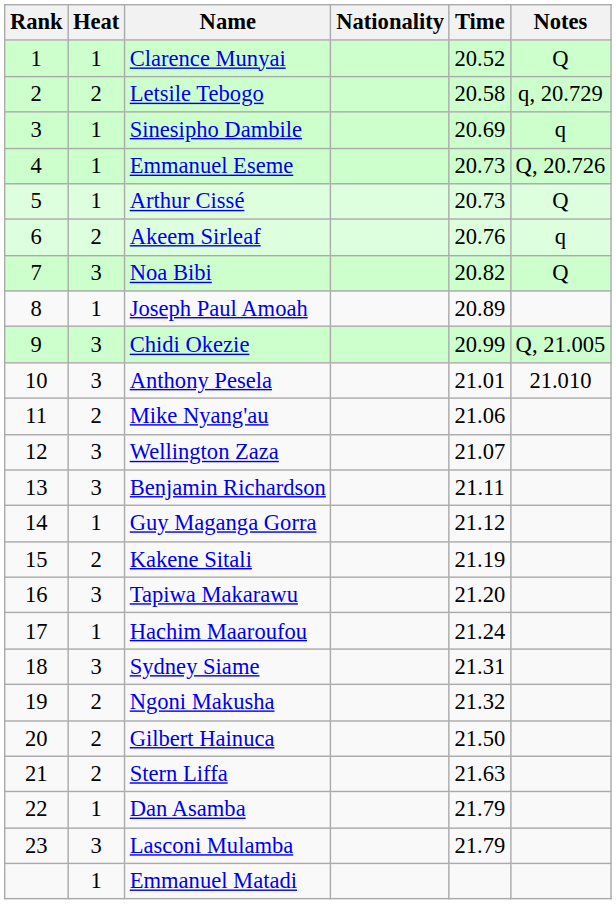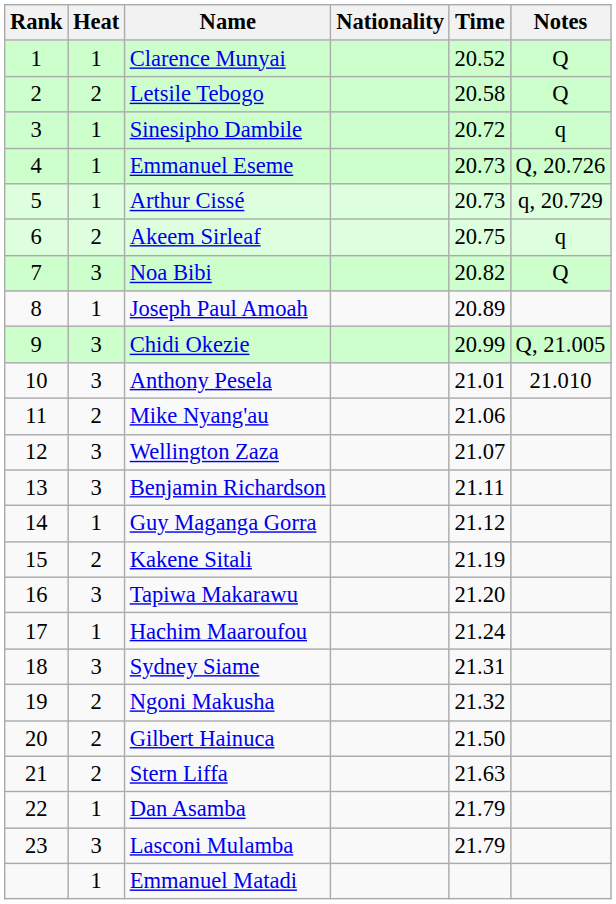 <table class="wikitable sortable" style="text-align:center">
 <tr>
 <th>Rank</th>
 <th>Heat</th>
 <th>Name</th>
 <th>Nationality</th>
 <th>Time</th>
 <th>Notes</th>
 </tr>
 <tr bgcolor=ccffcc>
 <td>1</td>
 <td>1</td>
 <td align=left><a href='#'>Clarence Munyai</a></td>
 <td align=left></td>
 <td>20.52</td>
 <td>Q</td>
 </tr>
 <tr bgcolor=ccffcc>
 <td>2</td>
 <td>2</td>
 <td align=left><a href='#'>Letsile Tebogo</a></td>
 <td align=left></td>
 <td>20.58</td>
-<td>q, 20.729</td>
+<td>Q</td>
 </tr>
 <tr bgcolor=ccffcc>
 <td>3</td>
 <td>1</td>
 <td align=left><a href='#'>Sinesipho Dambile</a></td>
 <td align=left></td>
-<td>20.69</td>
+<td>20.72</td>
 <td>q</td>
 </tr>
 <tr bgcolor=ccffcc>
 <td>4</td>
 <td>1</td>
 <td align=left><a href='#'>Emmanuel Eseme</a></td>
 <td align=left></td>
 <td>20.73</td>
 <td>Q, 20.726</td>
 </tr>
 <tr bgcolor=ddffdd>
 <td>5</td>
 <td>1</td>
 <td align=left><a href='#'>Arthur Cissé</a></td>
 <td align=left></td>
 <td>20.73</td>
-<td>Q</td>
+<td>q, 20.729</td>
 </tr>
 <tr bgcolor=ddffdd>
 <td>6</td>
 <td>2</td>
 <td align=left><a href='#'>Akeem Sirleaf</a></td>
 <td align=left></td>
-<td>20.76</td>
+<td>20.75</td>
 <td>q</td>
 </tr>
 <tr bgcolor=ccffcc>
 <td>7</td>
 <td>3</td>
 <td align=left><a href='#'>Noa Bibi</a></td>
 <td align=left></td>
 <td>20.82</td>
 <td>Q</td>
 </tr>
 <tr>
 <td>8</td>
 <td>1</td>
 <td align=left><a href='#'>Joseph Paul Amoah</a></td>
 <td align=left></td>
 <td>20.89</td>
 <td></td>
 </tr>
 <tr bgcolor=ccffcc>
 <td>9</td>
 <td>3</td>
 <td align=left><a href='#'>Chidi Okezie</a></td>
 <td align=left></td>
 <td>20.99</td>
 <td>Q, 21.005</td>
 </tr>
 <tr>
 <td>10</td>
 <td>3</td>
 <td align=left><a href='#'>Anthony Pesela</a></td>
 <td align=left></td>
 <td>21.01</td>
 <td>21.010</td>
 </tr>
 <tr>
 <td>11</td>
 <td>2</td>
 <td align=left><a href='#'>Mike Nyang'au</a></td>
 <td align=left></td>
 <td>21.06</td>
 <td></td>
 </tr>
 <tr>
 <td>12</td>
 <td>3</td>
 <td align=left><a href='#'>Wellington Zaza</a></td>
 <td align=left></td>
 <td>21.07</td>
 <td></td>
 </tr>
 <tr>
 <td>13</td>
 <td>3</td>
 <td align=left><a href='#'>Benjamin Richardson</a></td>
 <td align=left></td>
 <td>21.11</td>
 <td></td>
 </tr>
 <tr>
 <td>14</td>
 <td>1</td>
 <td align=left><a href='#'>Guy Maganga Gorra</a></td>
 <td align=left></td>
 <td>21.12</td>
 <td></td>
 </tr>
 <tr>
 <td>15</td>
 <td>2</td>
 <td align=left><a href='#'>Kakene Sitali</a></td>
 <td align=left></td>
 <td>21.19</td>
 <td></td>
 </tr>
 <tr>
 <td>16</td>
 <td>3</td>
 <td align=left><a href='#'>Tapiwa Makarawu</a></td>
 <td align=left></td>
 <td>21.20</td>
 <td></td>
 </tr>
 <tr>
 <td>17</td>
 <td>1</td>
 <td align=left><a href='#'>Hachim Maaroufou</a></td>
 <td align=left></td>
 <td>21.24</td>
 <td></td>
 </tr>
 <tr>
 <td>18</td>
 <td>3</td>
 <td align=left><a href='#'>Sydney Siame</a></td>
 <td align=left></td>
 <td>21.31</td>
 <td></td>
 </tr>
 <tr>
 <td>19</td>
 <td>2</td>
 <td align=left><a href='#'>Ngoni Makusha</a></td>
 <td align=left></td>
 <td>21.32</td>
 <td></td>
 </tr>
 <tr>
 <td>20</td>
 <td>2</td>
 <td align=left><a href='#'>Gilbert Hainuca</a></td>
 <td align=left></td>
 <td>21.50</td>
 <td></td>
 </tr>
 <tr>
 <td>21</td>
 <td>2</td>
 <td align=left><a href='#'>Stern Liffa</a></td>
 <td align=left></td>
 <td>21.63</td>
 <td></td>
 </tr>
 <tr>
 <td>22</td>
 <td>1</td>
 <td align=left><a href='#'>Dan Asamba</a></td>
 <td align=left></td>
 <td>21.79</td>
 <td></td>
 </tr>
 <tr>
 <td>23</td>
 <td>3</td>
 <td align=left><a href='#'>Lasconi Mulamba</a></td>
 <td align=left></td>
 <td>21.79</td>
 <td></td>
 </tr>
 <tr>
 <td></td>
 <td>1</td>
 <td align=left><a href='#'>Emmanuel Matadi</a></td>
 <td align=left></td>
 <td></td>
 <td></td>
 </tr>
 </table>
